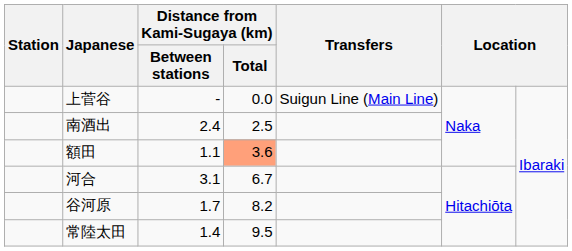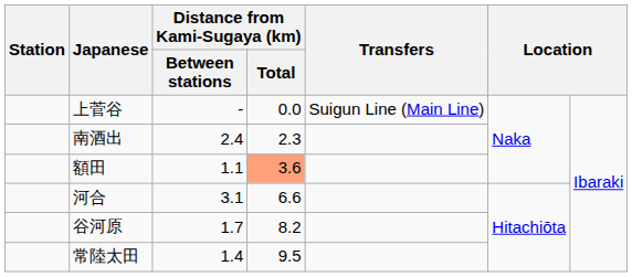 <table class="wikitable">
 <tr>
 <th rowspan="2">Station</th>
 <th rowspan="2">Japanese</th>
 <th colspan="2">Distance from<br>Kami-Sugaya (km)</th>
 <th rowspan="2">Transfers</th>
 <th colspan="2"  rowspan="2">Location</th>
 </tr>
 <tr>
 <th>Between<br>stations</th>
 <th>Total</th>
 </tr>
 <tr>
 <td></td>
 <td>上菅谷</td>
 <td style="text-align:right;">-</td>
 <td style="text-align:right;">0.0</td>
 <td>Suigun Line (<a href='#'>Main Line</a>)</td>
 <td rowspan="3"><a href='#'>Naka</a></td>
 <td rowspan="6"><a href='#'>Ibaraki</a></td>
 </tr>
 <tr>
 <td></td>
 <td>南酒出</td>
 <td style="text-align:right;">2.4</td>
-<td style="text-align:right;">2.5</td>
+<td style="text-align:right;">2.3</td>
 <td> </td>
 </tr>
 <tr>
 <td></td>
 <td>額田</td>
 <td style="text-align:right;">1.1</td>
 <td style="background: lightsalmon; text-align:right;">3.6</td>
 <td> </td>
 </tr>
 <tr>
 <td></td>
 <td>河合</td>
 <td style="text-align:right;">3.1</td>
-<td style="text-align:right;">6.7</td>
+<td style="text-align:right;">6.6</td>
 <td> </td>
 <td rowspan="3"><a href='#'>Hitachiōta</a></td>
 </tr>
 <tr>
 <td></td>
 <td>谷河原</td>
 <td style="text-align:right;">1.7</td>
 <td style="text-align:right;">8.2</td>
 <td> </td>
 </tr>
 <tr>
 <td></td>
 <td>常陸太田</td>
 <td style="text-align:right;">1.4</td>
 <td style="text-align:right;">9.5</td>
 <td> </td>
 </tr>
 </table>
